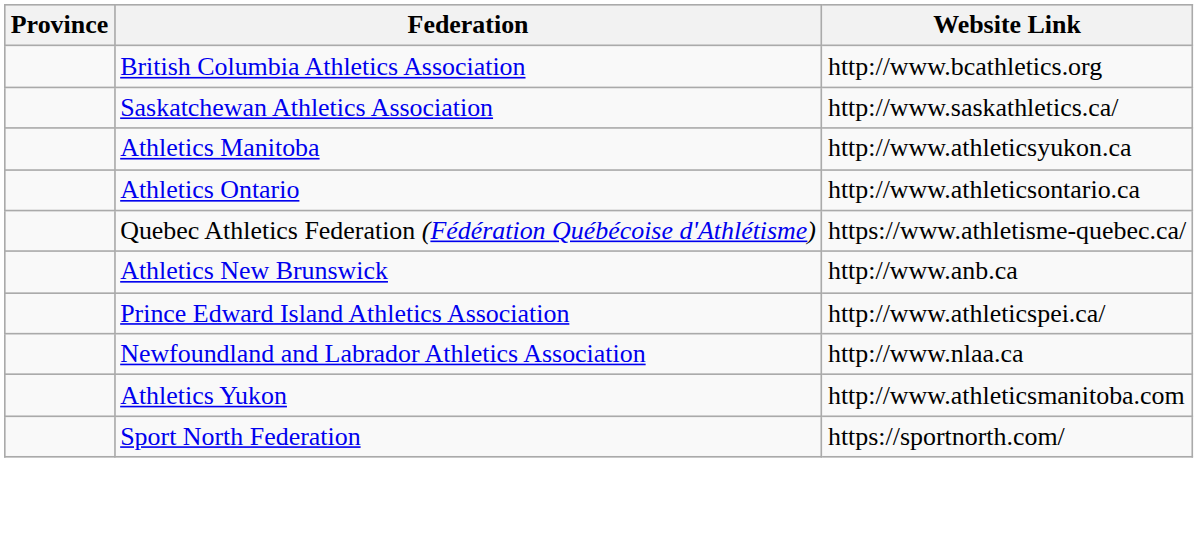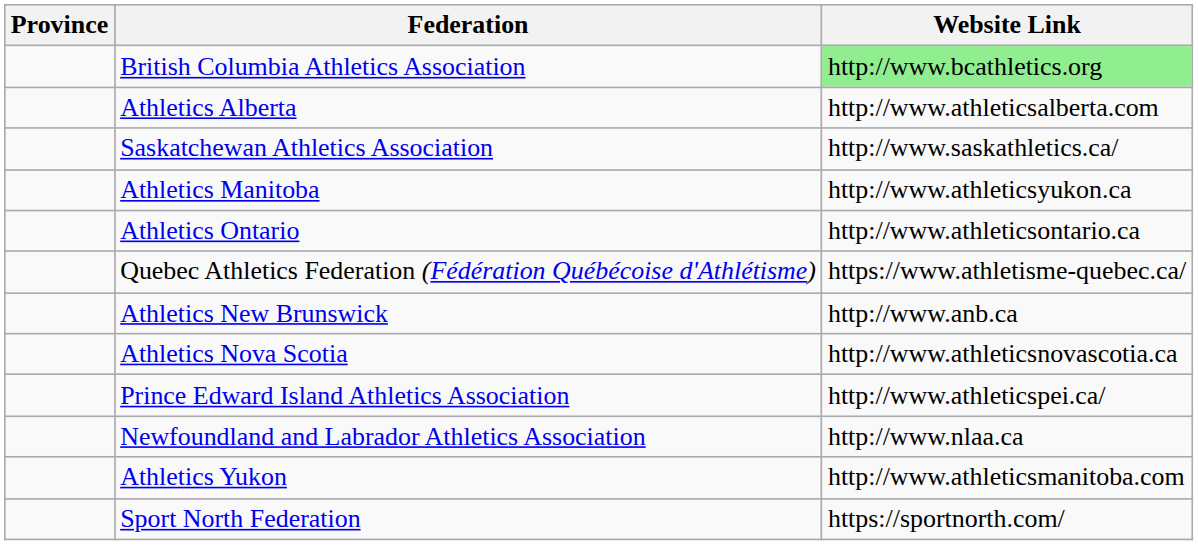 <table class="wikitable">
 <tr>
 <th>Province</th>
 <th>Federation</th>
 <th>Website Link</th>
 </tr>
 <tr>
 <td></td>
 <td><a href='#'>British Columbia Athletics Association</a></td>
-<td>http://www.bcathletics.org</td>
+<td style="background: lightgreen;">http://www.bcathletics.org</td>
+</tr>
+<tr>
+<td></td>
+<td><a href='#'>Athletics Alberta</a></td>
+<td>http://www.athleticsalberta.com</td>
 </tr>
 <tr>
 <td></td>
 <td><a href='#'>Saskatchewan Athletics Association</a></td>
 <td>http://www.saskathletics.ca/</td>
 </tr>
 <tr>
 <td></td>
 <td><a href='#'>Athletics Manitoba</a></td>
 <td>http://www.athleticsyukon.ca</td>
 </tr>
 <tr>
 <td></td>
 <td><a href='#'>Athletics Ontario</a></td>
 <td>http://www.athleticsontario.ca</td>
 </tr>
 <tr>
 <td></td>
 <td>Quebec Athletics Federation <em>(<a href='#'>Fédération Québécoise d'Athlétisme</a>)</em></td>
 <td>https://www.athletisme-quebec.ca/</td>
 </tr>
 <tr>
 <td></td>
 <td><a href='#'>Athletics New Brunswick</a></td>
 <td>http://www.anb.ca</td>
 </tr>
 <tr>
 <td></td>
+<td><a href='#'>Athletics Nova Scotia</a></td>
+<td>http://www.athleticsnovascotia.ca</td>
+</tr>
+<tr>
+<td></td>
 <td><a href='#'>Prince Edward Island Athletics Association</a></td>
 <td>http://www.athleticspei.ca/</td>
 </tr>
 <tr>
 <td></td>
 <td><a href='#'>Newfoundland and Labrador Athletics Association</a></td>
 <td>http://www.nlaa.ca</td>
 </tr>
 <tr>
 <td></td>
 <td><a href='#'>Athletics Yukon</a></td>
 <td>http://www.athleticsmanitoba.com</td>
 </tr>
 <tr>
 <td></td>
 <td><a href='#'>Sport North Federation</a></td>
 <td>https://sportnorth.com/</td>
 </tr>
 </table>
